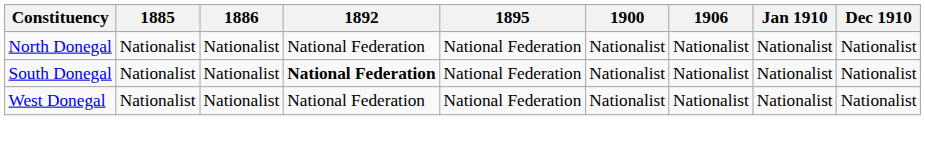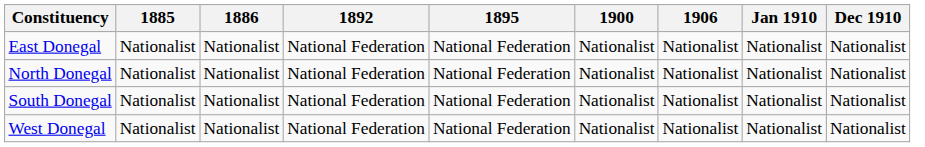 <table class="wikitable sortable">
 <tr>
 <th>Constituency</th>
 <th>1885</th>
 <th>1886</th>
 <th>1892</th>
 <th>1895</th>
 <th>1900</th>
 <th>1906</th>
 <th>Jan 1910</th>
 <th>Dec 1910</th>
+</tr>
+<tr>
+<td><a href='#'>East Donegal</a></td>
+<td bgcolor=>Nationalist</td>
+<td bgcolor=>Nationalist</td>
+<td bgcolor=>National Federation</td>
+<td bgcolor=>National Federation</td>
+<td bgcolor=>Nationalist</td>
+<td bgcolor=>Nationalist</td>
+<td bgcolor=>Nationalist</td>
+<td bgcolor=>Nationalist</td>
 </tr>
 <tr>
 <td><a href='#'>North Donegal</a></td>
 <td bgcolor=>Nationalist</td>
 <td bgcolor=>Nationalist</td>
 <td bgcolor=>National Federation</td>
 <td bgcolor=>National Federation</td>
 <td bgcolor=>Nationalist</td>
 <td bgcolor=>Nationalist</td>
 <td bgcolor=>Nationalist</td>
 <td bgcolor=>Nationalist</td>
 </tr>
 <tr>
 <td><a href='#'>South Donegal</a></td>
 <td bgcolor=>Nationalist</td>
 <td bgcolor=>Nationalist</td>
-<td bgcolor=><strong>National Federation</strong></td>
+<td bgcolor=>National Federation</td>
 <td bgcolor=>National Federation</td>
 <td bgcolor=>Nationalist</td>
 <td bgcolor=>Nationalist</td>
 <td bgcolor=>Nationalist</td>
 <td bgcolor=>Nationalist</td>
 </tr>
 <tr>
 <td><a href='#'>West Donegal</a></td>
 <td bgcolor=>Nationalist</td>
 <td bgcolor=>Nationalist</td>
 <td bgcolor=>National Federation</td>
 <td bgcolor=>National Federation</td>
 <td bgcolor=>Nationalist</td>
 <td bgcolor=>Nationalist</td>
 <td bgcolor=>Nationalist</td>
 <td bgcolor=>Nationalist</td>
 </tr>
 </table>
